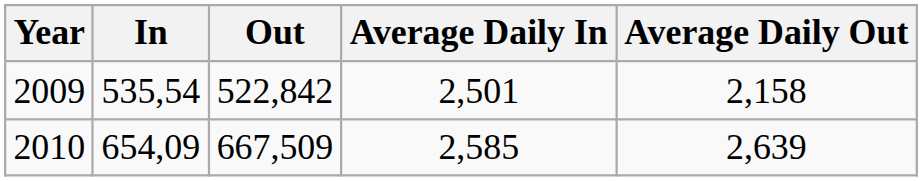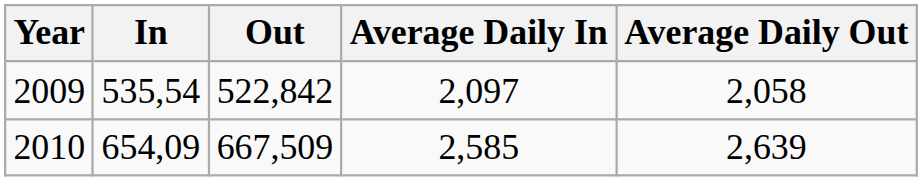 <table class="wikitable" style="text-align:center">
 <tr>
 <th>Year</th>
 <th>In</th>
 <th>Out</th>
 <th>Average Daily In</th>
 <th>Average Daily Out</th>
 </tr>
 <tr>
 <td>2009</td>
 <td>535,54</td>
 <td>522,842</td>
-<td>2,501</td>
-<td>2,158</td>
+<td>2,097</td>
+<td>2,058</td>
 </tr>
 <tr>
 <td>2010</td>
 <td>654,09</td>
 <td>667,509</td>
 <td>2,585</td>
 <td>2,639</td>
 </tr>
 </table>
